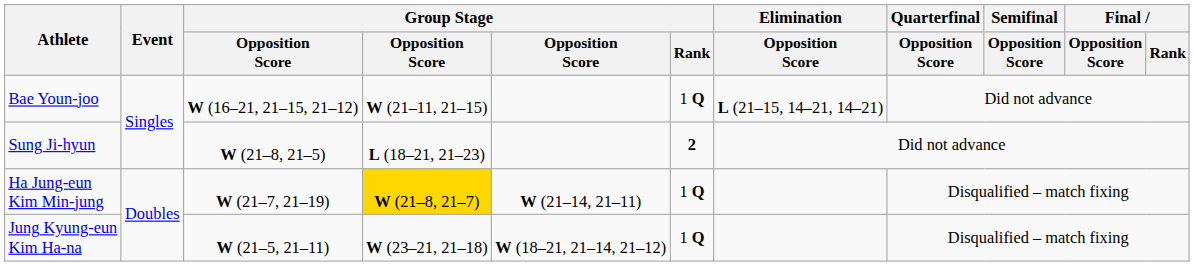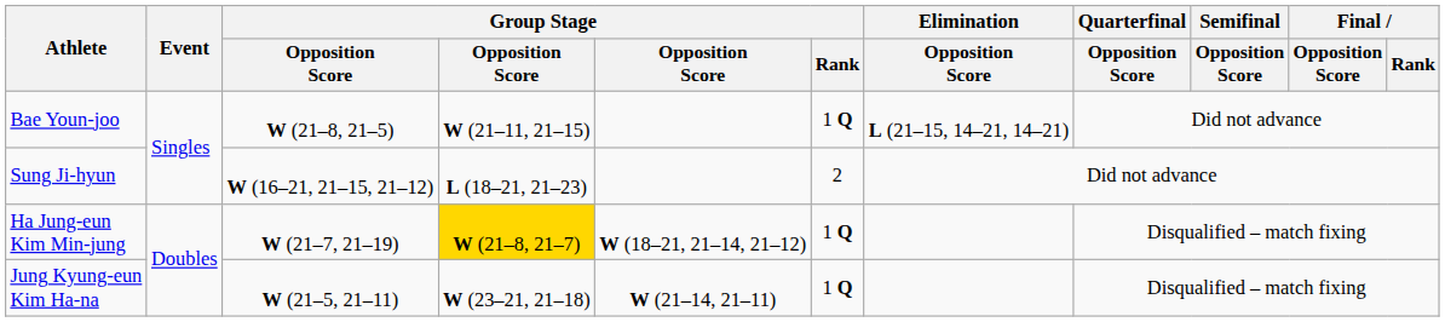 <table class="wikitable" style="font-size:90%">
 <tr>
 <th rowspan=2>Athlete</th>
 <th rowspan=2>Event</th>
 <th colspan=4>Group Stage</th>
 <th>Elimination</th>
 <th>Quarterfinal</th>
 <th>Semifinal</th>
 <th colspan=2>Final / </th>
 </tr>
 <tr style="font-size:95%">
 <th>Opposition<br>Score</th>
 <th>Opposition<br>Score</th>
 <th>Opposition<br>Score</th>
 <th>Rank</th>
 <th>Opposition<br>Score</th>
 <th>Opposition<br>Score</th>
 <th>Opposition<br>Score</th>
 <th>Opposition<br>Score</th>
 <th>Rank</th>
 </tr>
 <tr align=center>
 <td align=left><a href='#'>Bae Youn-joo</a></td>
 <td align=left rowspan=2><a href='#'>Singles</a></td>
-<td><br><strong>W</strong> (16–21, 21–15, 21–12)</td>
+<td><br><strong>W</strong> (21–8, 21–5)</td>
 <td><br><strong>W</strong> (21–11, 21–15)</td>
 <td></td>
 <td>1 <strong>Q</strong></td>
 <td><br><strong>L</strong> (21–15, 14–21, 14–21)</td>
 <td colspan=4>Did not advance</td>
 </tr>
 <tr align=center>
 <td align=left><a href='#'>Sung Ji-hyun</a></td>
-<td><br><strong>W</strong> (21–8, 21–5)</td>
+<td><br><strong>W</strong> (16–21, 21–15, 21–12)</td>
 <td><br><strong>L</strong> (18–21, 21–23)</td>
 <td></td>
-<td><strong>2</strong></td>
+<td>2</td>
 <td colspan=5>Did not advance</td>
 </tr>
 <tr align=center>
 <td align=left><a href='#'>Ha Jung-eun</a><br><a href='#'>Kim Min-jung</a></td>
 <td align=left rowspan=2><a href='#'>Doubles</a></td>
 <td><br><strong>W</strong> (21–7, 21–19)</td>
 <td style="background: gold;"><br><strong>W</strong> (21–8, 21–7)</td>
-<td><br><strong>W</strong> (21–14, 21–11)</td>
+<td><br><strong>W</strong> (18–21, 21–14, 21–12)</td>
 <td>1 <strong>Q</strong></td>
 <td></td>
 <td colspan=4>Disqualified – match fixing</td>
 </tr>
 <tr align=center>
 <td align=left><a href='#'>Jung Kyung-eun</a><br><a href='#'>Kim Ha-na</a></td>
 <td><br><strong>W</strong> (21–5, 21–11)</td>
 <td><br><strong>W</strong> (23–21, 21–18)</td>
-<td><br><strong>W</strong> (18–21, 21–14, 21–12)</td>
+<td><br><strong>W</strong> (21–14, 21–11)</td>
 <td>1 <strong>Q</strong></td>
 <td></td>
 <td colspan=4>Disqualified – match fixing</td>
 </tr>
 </table>
